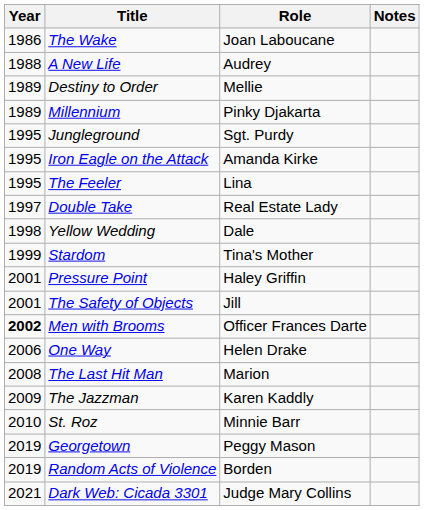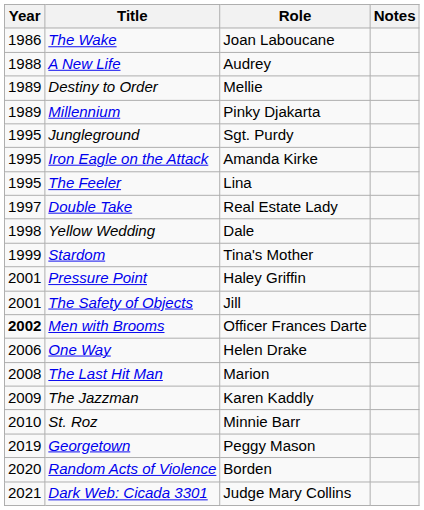 <table class="wikitable sortable">
 <tr>
 <th>Year</th>
 <th>Title</th>
 <th>Role</th>
 <th class="unsortable">Notes</th>
 </tr>
 <tr>
 <td>1986</td>
 <td data-sort-value="Wake, The"><em><a href='#'>The Wake</a></em></td>
 <td>Joan Laboucane</td>
 <td></td>
 </tr>
 <tr>
 <td>1988</td>
 <td data-sort-value="New Life, A"><em><a href='#'>A New Life</a></em></td>
 <td>Audrey</td>
 <td></td>
 </tr>
 <tr>
 <td>1989</td>
 <td><em>Destiny to Order</em></td>
 <td>Mellie</td>
 <td></td>
 </tr>
 <tr>
 <td>1989</td>
 <td><em><a href='#'>Millennium</a></em></td>
 <td>Pinky Djakarta</td>
 <td></td>
 </tr>
 <tr>
 <td>1995</td>
 <td><em>Jungleground</em></td>
 <td>Sgt. Purdy</td>
 <td></td>
 </tr>
 <tr>
 <td>1995</td>
 <td><em><a href='#'>Iron Eagle on the Attack</a></em></td>
 <td>Amanda Kirke</td>
 <td></td>
 </tr>
 <tr>
 <td>1995</td>
 <td data-sort-value="Feeler, The"><em><a href='#'>The Feeler</a></em></td>
 <td>Lina</td>
 <td></td>
 </tr>
 <tr>
 <td>1997</td>
 <td><em><a href='#'>Double Take</a></em></td>
 <td>Real Estate Lady</td>
 <td></td>
 </tr>
 <tr>
 <td>1998</td>
 <td><em>Yellow Wedding</em></td>
 <td>Dale</td>
 <td></td>
 </tr>
 <tr>
 <td>1999</td>
 <td><em><a href='#'>Stardom</a></em></td>
 <td>Tina's Mother</td>
 <td></td>
 </tr>
 <tr>
 <td>2001</td>
 <td><em><a href='#'>Pressure Point</a></em></td>
 <td>Haley Griffin</td>
 <td></td>
 </tr>
 <tr>
 <td>2001</td>
 <td data-sort-value="Safety of Objects, The"><em><a href='#'>The Safety of Objects</a></em></td>
 <td>Jill</td>
 <td></td>
 </tr>
 <tr>
 <td><strong>2002</strong></td>
 <td><em><a href='#'>Men with Brooms</a></em></td>
 <td>Officer Frances Darte</td>
 <td></td>
 </tr>
 <tr>
 <td>2006</td>
 <td><em><a href='#'>One Way</a></em></td>
 <td>Helen Drake</td>
 <td></td>
 </tr>
 <tr>
 <td>2008</td>
 <td data-sort-value="Last Hit Man, The"><em><a href='#'>The Last Hit Man</a></em></td>
 <td>Marion</td>
 <td></td>
 </tr>
 <tr>
 <td>2009</td>
 <td data-sort-value="Jazzman, The"><em>The Jazzman</em></td>
 <td>Karen Kaddly</td>
 <td></td>
 </tr>
 <tr>
 <td>2010</td>
 <td><em>St. Roz</em></td>
 <td>Minnie Barr</td>
 <td></td>
 </tr>
 <tr>
 <td>2019</td>
 <td><em><a href='#'>Georgetown</a></em></td>
 <td>Peggy Mason</td>
 <td></td>
 </tr>
 <tr>
-<td>2019</td>
+<td>2020</td>
 <td><em><a href='#'>Random Acts of Violence</a></em></td>
 <td>Borden</td>
 <td></td>
 </tr>
 <tr>
 <td>2021</td>
 <td><em><a href='#'>Dark Web: Cicada 3301</a></em></td>
 <td>Judge Mary Collins</td>
 <td></td>
 </tr>
 </table>
